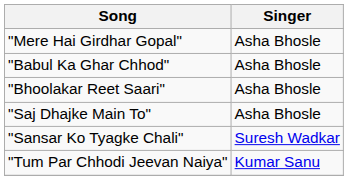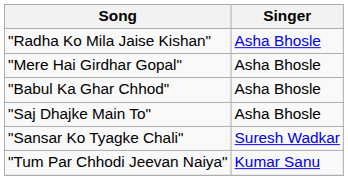 <table class="wikitable">
 <tr>
 <th>Song</th>
 <th>Singer</th>
+</tr>
+<tr>
+<td>"Radha Ko Mila Jaise Kishan"</td>
+<td><a href='#'>Asha Bhosle</a></td>
 </tr>
 <tr>
 <td>"Mere Hai Girdhar Gopal"</td>
 <td>Asha Bhosle</td>
 </tr>
 <tr>
 <td>"Babul Ka Ghar Chhod"</td>
-<td>Asha Bhosle</td>
-</tr>
-<tr>
-<td>"Bhoolakar Reet Saari"</td>
 <td>Asha Bhosle</td>
 </tr>
 <tr>
 <td>"Saj Dhajke Main To"</td>
 <td>Asha Bhosle</td>
 </tr>
 <tr>
 <td>"Sansar Ko Tyagke Chali"</td>
 <td><a href='#'>Suresh Wadkar</a></td>
 </tr>
 <tr>
 <td>"Tum Par Chhodi Jeevan Naiya"</td>
 <td><a href='#'>Kumar Sanu</a></td>
 </tr>
 <tr>
 </tr>
 </table>
